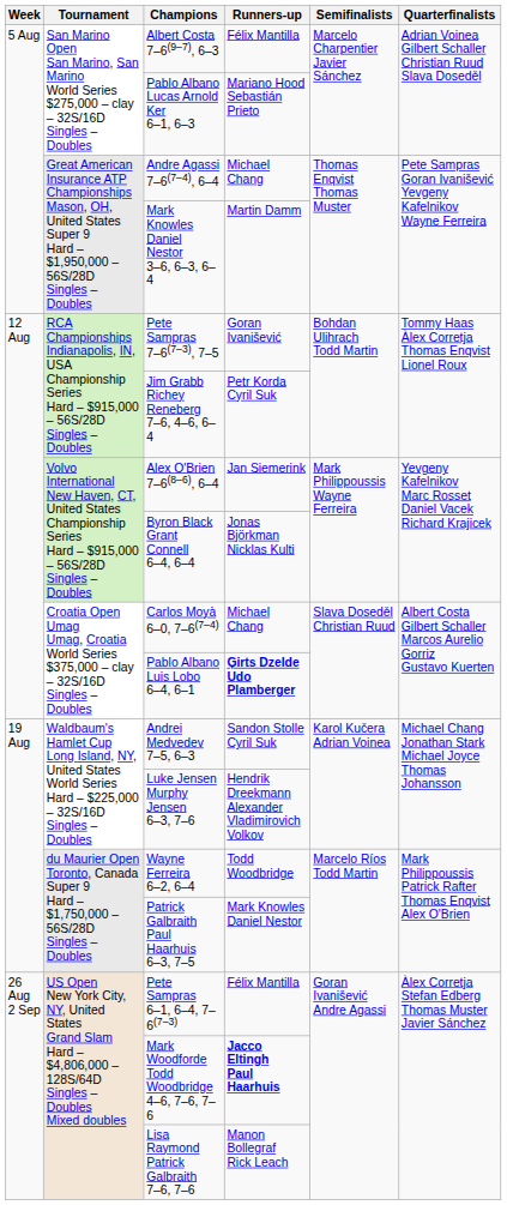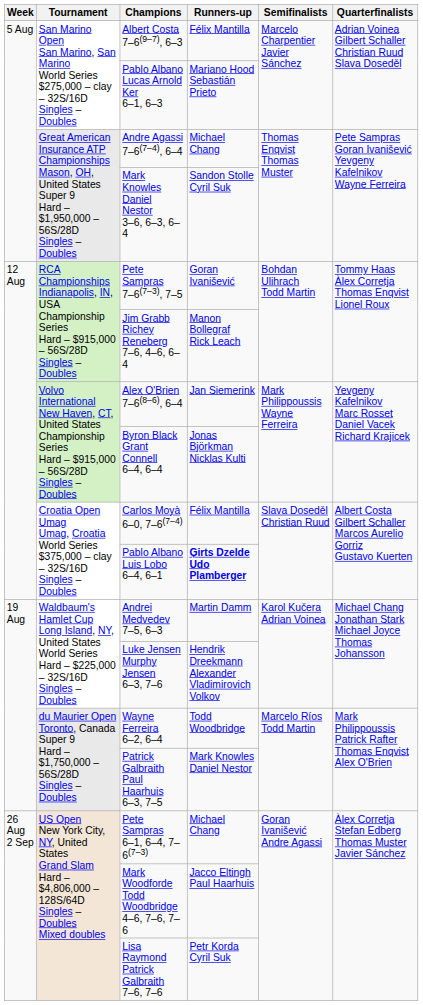 <table class=wikitable style=font-size:95%>
 <tr>
 <th style="width:48px;">Week</th>
 <th style="width:248px;">Tournament</th>
 <th style="width:200px;">Champions</th>
 <th style="width:200px;">Runners-up</th>
 <th style="width:190px;">Semifinalists</th>
 <th style="width:190px;">Quarterfinalists</th>
 </tr>
 <tr valign=top>
 <td rowspan=4>5 Aug</td>
 <td style="background:#FFF;" rowspan=2><a href='#'>San Marino Open</a><br> <a href='#'>San Marino</a>, <a href='#'>San Marino</a><br>World Series<br>$275,000 – clay – 32S/16D<br><a href='#'>Singles</a> – <a href='#'>Doubles</a></td>
 <td> <a href='#'>Albert Costa</a><br> 7–6<sup>(9–7)</sup>, 6–3</td>
 <td> <a href='#'>Félix Mantilla</a></td>
 <td rowspan=2> <a href='#'>Marcelo Charpentier</a><br> <a href='#'>Javier Sánchez</a></td>
 <td rowspan=2> <a href='#'>Adrian Voinea</a><br> <a href='#'>Gilbert Schaller</a><br> <a href='#'>Christian Ruud</a><br> <a href='#'>Slava Doseděl</a></td>
 </tr>
 <tr valign=top>
 <td> <a href='#'>Pablo Albano</a><br> <a href='#'>Lucas Arnold Ker</a><br> 6–1, 6–3</td>
 <td> <a href='#'>Mariano Hood</a><br> <a href='#'>Sebastián Prieto</a></td>
 </tr>
 <tr valign=top>
 <td style="background:#E9E9E9;" rowspan=2><a href='#'>Great American Insurance ATP Championships</a><br><a href='#'>Mason</a>, <a href='#'>OH</a>, United States<br>Super 9<br>Hard – $1,950,000 – 56S/28D<br><a href='#'>Singles</a> – <a href='#'>Doubles</a></td>
 <td> <a href='#'>Andre Agassi</a><br> 7–6<sup>(7–4)</sup>, 6–4</td>
 <td> <a href='#'>Michael Chang</a></td>
 <td rowspan=2> <a href='#'>Thomas Enqvist</a><br> <a href='#'>Thomas Muster</a></td>
 <td rowspan=2> <a href='#'>Pete Sampras</a><br> <a href='#'>Goran Ivanišević</a><br> <a href='#'>Yevgeny Kafelnikov</a><br> <a href='#'>Wayne Ferreira</a></td>
 </tr>
 <tr valign=top>
 <td> <a href='#'>Mark Knowles</a><br> <a href='#'>Daniel Nestor</a><br> 3–6, 6–3, 6–4</td>
-<td> <a href='#'>Martin Damm</a></td>
+<td> <a href='#'>Sandon Stolle</a><br> <a href='#'>Cyril Suk</a></td>
 </tr>
 <tr valign=top>
 <td rowspan=6>12 Aug</td>
 <td style="background:#D4F1C5;" rowspan=2><a href='#'>RCA Championships</a><br> <a href='#'>Indianapolis</a>, <a href='#'>IN</a>, USA<br>Championship Series<br>Hard – $915,000 – 56S/28D<br><a href='#'>Singles</a> – <a href='#'>Doubles</a></td>
 <td> <a href='#'>Pete Sampras</a><br> 7–6<sup>(7–3)</sup>, 7–5</td>
 <td> <a href='#'>Goran Ivanišević</a></td>
 <td rowspan=2> <a href='#'>Bohdan Ulihrach</a><br> <a href='#'>Todd Martin</a></td>
 <td rowspan=2> <a href='#'>Tommy Haas</a><br> <a href='#'>Àlex Corretja</a><br> <a href='#'>Thomas Enqvist</a><br> <a href='#'>Lionel Roux</a></td>
 </tr>
 <tr valign=top>
 <td> <a href='#'>Jim Grabb</a><br> <a href='#'>Richey Reneberg</a><br> 7–6, 4–6, 6–4</td>
-<td> <a href='#'>Petr Korda</a><br> <a href='#'>Cyril Suk</a></td>
+<td> <a href='#'>Manon Bollegraf</a><br> <a href='#'>Rick Leach</a></td>
 </tr>
 <tr valign=top>
 <td style="background:#D4F1C5;" rowspan=2><a href='#'>Volvo International</a><br> <a href='#'>New Haven</a>, <a href='#'>CT</a>, United States<br>Championship Series<br>Hard – $915,000 – 56S/28D<br><a href='#'>Singles</a> – <a href='#'>Doubles</a></td>
 <td> <a href='#'>Alex O'Brien</a><br> 7–6<sup>(8–6)</sup>, 6–4</td>
 <td> <a href='#'>Jan Siemerink</a></td>
 <td rowspan=2> <a href='#'>Mark Philippoussis</a><br> <a href='#'>Wayne Ferreira</a></td>
 <td rowspan=2> <a href='#'>Yevgeny Kafelnikov</a><br> <a href='#'>Marc Rosset</a><br> <a href='#'>Daniel Vacek</a><br> <a href='#'>Richard Krajicek</a></td>
 </tr>
 <tr valign=top>
 <td> <a href='#'>Byron Black</a><br> <a href='#'>Grant Connell</a><br> 6–4, 6–4</td>
 <td> <a href='#'>Jonas Björkman</a><br> <a href='#'>Nicklas Kulti</a></td>
 </tr>
 <tr valign=top>
 <td style="background:#FFF;" rowspan=2><a href='#'>Croatia Open Umag</a><br> <a href='#'>Umag</a>, <a href='#'>Croatia</a><br>World Series<br>$375,000 – clay – 32S/16D<br><a href='#'>Singles</a> – <a href='#'>Doubles</a></td>
 <td> <a href='#'>Carlos Moyà</a><br> 6–0, 7–6<sup>(7–4)</sup></td>
-<td> <a href='#'>Michael Chang</a></td>
+<td> <a href='#'>Félix Mantilla</a></td>
 <td rowspan=2> <a href='#'>Slava Doseděl</a><br> <a href='#'>Christian Ruud</a></td>
 <td rowspan=2> <a href='#'>Albert Costa</a><br> <a href='#'>Gilbert Schaller</a><br> <a href='#'>Marcos Aurelio Gorriz</a><br> <a href='#'>Gustavo Kuerten</a></td>
 </tr>
 <tr valign=top>
 <td> <a href='#'>Pablo Albano</a><br> <a href='#'>Luis Lobo</a><br> 6–4, 6–1</td>
 <td><strong> <a href='#'>Ģirts Dzelde</a><br> <a href='#'>Udo Plamberger</a></strong></td>
 </tr>
 <tr valign=top>
 <td rowspan=4>19 Aug</td>
 <td style="background:#FFF;" rowspan=2><a href='#'>Waldbaum's Hamlet Cup</a><br> <a href='#'>Long Island</a>, <a href='#'>NY</a>, United States<br>World Series<br>Hard – $225,000 – 32S/16D<br><a href='#'>Singles</a> – <a href='#'>Doubles</a></td>
 <td> <a href='#'>Andrei Medvedev</a><br> 7–5, 6–3</td>
-<td> <a href='#'>Sandon Stolle</a><br> <a href='#'>Cyril Suk</a></td>
+<td> <a href='#'>Martin Damm</a></td>
 <td rowspan=2> <a href='#'>Karol Kučera</a><br> <a href='#'>Adrian Voinea</a></td>
 <td rowspan=2> <a href='#'>Michael Chang</a><br> <a href='#'>Jonathan Stark</a><br> <a href='#'>Michael Joyce</a><br> <a href='#'>Thomas Johansson</a></td>
 </tr>
 <tr valign=top>
 <td> <a href='#'>Luke Jensen</a><br> <a href='#'>Murphy Jensen</a><br> 6–3, 7–6</td>
 <td> <a href='#'>Hendrik Dreekmann</a><br> <a href='#'>Alexander Vladimirovich Volkov</a></td>
 </tr>
 <tr valign=top>
 <td style="background:#E9E9E9;" rowspan=2><a href='#'>du Maurier Open</a><br> <a href='#'>Toronto</a>, Canada<br>Super 9<br>Hard – $1,750,000 – 56S/28D<br><a href='#'>Singles</a> – <a href='#'>Doubles</a></td>
 <td> <a href='#'>Wayne Ferreira</a><br> 6–2, 6–4</td>
 <td> <a href='#'>Todd Woodbridge</a></td>
 <td rowspan=2> <a href='#'>Marcelo Ríos</a><br> <a href='#'>Todd Martin</a></td>
 <td rowspan=2> <a href='#'>Mark Philippoussis</a><br> <a href='#'>Patrick Rafter</a><br> <a href='#'>Thomas Enqvist</a><br> <a href='#'>Alex O'Brien</a></td>
 </tr>
 <tr valign=top>
 <td> <a href='#'>Patrick Galbraith</a><br> <a href='#'>Paul Haarhuis</a><br> 6–3, 7–5</td>
 <td> <a href='#'>Mark Knowles</a><br> <a href='#'>Daniel Nestor</a></td>
 </tr>
 <tr valign=top>
 <td rowspan=3>26 Aug<br>2 Sep</td>
 <td style="background:#F3E6D7;" rowspan=3><a href='#'>US Open</a><br>  New York City, <a href='#'>NY</a>, United States<br><a href='#'>Grand Slam</a><br>Hard – $4,806,000 – 128S/64D<br><a href='#'>Singles</a> – <a href='#'>Doubles</a> <br> <a href='#'>Mixed doubles</a></td>
 <td> <a href='#'>Pete Sampras</a><br>6–1, 6–4, 7–6<sup>(7–3)</sup></td>
-<td> <a href='#'>Félix Mantilla</a></td>
+<td> <a href='#'>Michael Chang</a></td>
 <td rowspan=3> <a href='#'>Goran Ivanišević</a> <br>  <a href='#'>Andre Agassi</a></td>
 <td rowspan=3> <a href='#'>Àlex Corretja</a> <br>  <a href='#'>Stefan Edberg</a> <br>  <a href='#'>Thomas Muster</a> <br>  <a href='#'>Javier Sánchez</a></td>
 </tr>
 <tr valign=top>
 <td> <a href='#'>Mark Woodforde</a><br> <a href='#'>Todd Woodbridge</a><br> 4–6, 7–6, 7–6</td>
-<td><strong> <a href='#'>Jacco Eltingh</a><br> <a href='#'>Paul Haarhuis</a></strong></td>
+<td> <a href='#'>Jacco Eltingh</a><br> <a href='#'>Paul Haarhuis</a></td>
 </tr>
 <tr valign=top>
 <td> <a href='#'>Lisa Raymond</a><br> <a href='#'>Patrick Galbraith</a><br>7–6, 7–6</td>
-<td> <a href='#'>Manon Bollegraf</a><br> <a href='#'>Rick Leach</a></td>
+<td> <a href='#'>Petr Korda</a><br> <a href='#'>Cyril Suk</a></td>
 </tr>
 </table>
